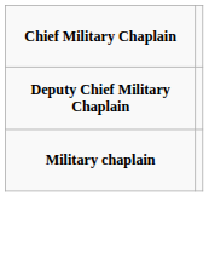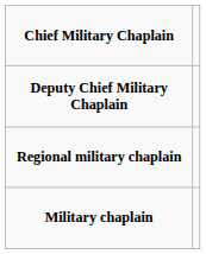 <table class="wikitable">
 <tr>
 <td align="center" height="60" width="200"><strong>Chief Military Chaplain</strong></td>
 <td align="center" valign="middle" colspan="1">  </td>
 </tr>
 <tr>
 <td align="center" height="60" width="200"><strong>Deputy Chief Military Chaplain</strong></td>
 <td align="center" valign="middle"> </td>
 </tr>
 <tr>
+<td align="center" height="60" width="200"><strong>Regional military chaplain</strong></td>
+<td align="center" colspan="1" valign="middle">  </td>
+</tr>
+<tr>
 <td align="center" height="60" width="200"><strong>Military chaplain</strong></td>
 <td align="center" rowspan="1" valign="middle"> </td>
 </tr>
 </table>
